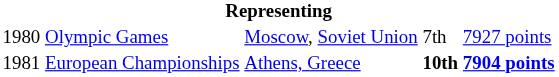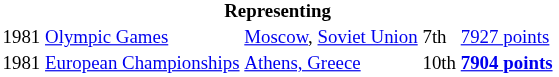 <table>
 <tr>
 <th colspan="5">Representing </th>
 </tr>
 <tr>
-<td>1980</td>
+<td>1981</td>
 <td><a href='#'>Olympic Games</a></td>
 <td><a href='#'>Moscow</a>, <a href='#'>Soviet Union</a></td>
 <td>7th</td>
 <td><a href='#'>7927 points</a></td>
 </tr>
 <tr>
 <td>1981</td>
 <td><a href='#'>European Championships</a></td>
 <td><a href='#'>Athens, Greece</a></td>
-<td><strong>10th</strong></td>
+<td>10th</td>
 <td><strong><a href='#'>7904 points</a></strong></td>
 </tr>
 </table>
